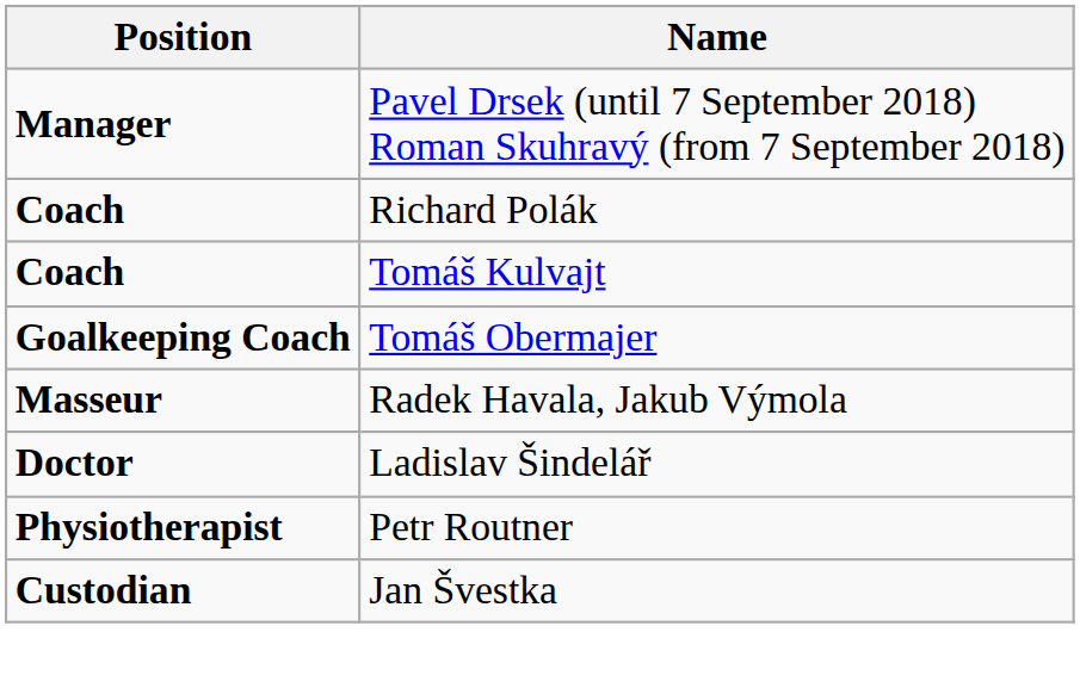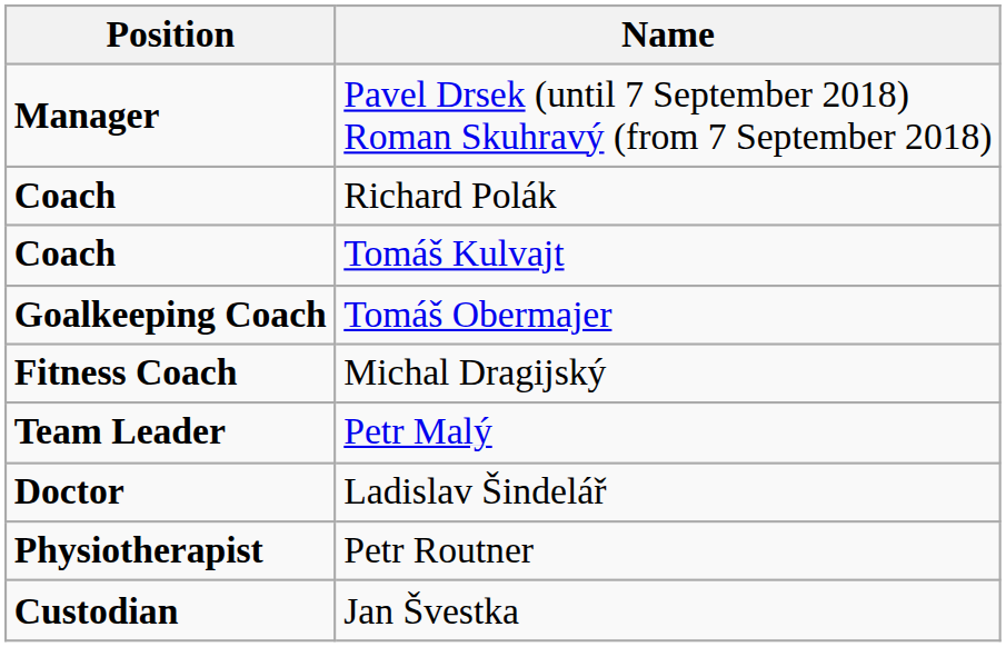 <table class="wikitable">
 <tr>
 <th>Position</th>
 <th>Name</th>
 </tr>
 <tr>
 <td><strong>Manager</strong></td>
 <td><a href='#'>Pavel Drsek</a> (until 7 September 2018)<br><a href='#'>Roman Skuhravý</a> (from 7 September 2018)</td>
 </tr>
 <tr>
 <td><strong>Coach</strong></td>
 <td>Richard Polák</td>
 </tr>
 <tr>
 <td><strong>Coach</strong></td>
 <td><a href='#'>Tomáš Kulvajt</a></td>
 </tr>
 <tr>
 <td><strong>Goalkeeping Coach</strong></td>
 <td><a href='#'>Tomáš Obermajer</a></td>
 </tr>
 <tr>
-<td><strong>Masseur</strong></td>
-<td>Radek Havala, Jakub Výmola</td>
+<td><strong>Fitness Coach</strong></td>
+<td>Michal Dragijský</td>
+</tr>
+<tr>
+<td><strong>Team Leader</strong></td>
+<td><a href='#'>Petr Malý</a></td>
 </tr>
 <tr>
 <td><strong>Doctor</strong></td>
 <td>Ladislav Šindelář</td>
 </tr>
 <tr>
 <td><strong>Physiotherapist</strong></td>
 <td>Petr Routner</td>
 </tr>
 <tr>
 <td><strong>Custodian</strong></td>
 <td>Jan Švestka</td>
 </tr>
 </table>
